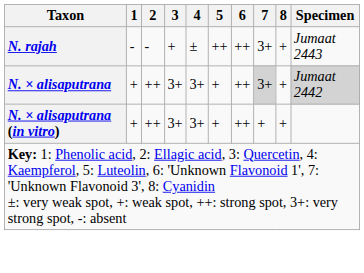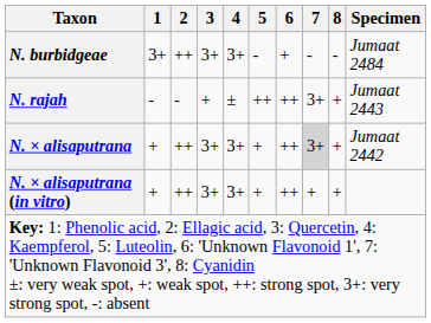 <table class="wikitable" style="float: left; margin: 0em 1em 1em 0em; width: 400px;">
 <tr>
 <th scope="col">Taxon</th>
 <th scope="col">1</th>
 <th scope="col">2</th>
 <th scope="col">3</th>
 <th scope="col">4</th>
 <th scope="col">5</th>
 <th scope="col">6</th>
 <th scope="col">7</th>
 <th scope="col">8</th>
 <th scope="col">Specimen</th>
+</tr>
+<tr>
+<th scope="row" style="text-align: left;"><em>N. burbidgeae</em></th>
+<td>3+</td>
+<td>++</td>
+<td>3+</td>
+<td>3+</td>
+<td>-</td>
+<td>+</td>
+<td>-</td>
+<td>-</td>
+<td style="text-align: left;"><em>Jumaat 2484</em></td>
 </tr>
 <tr>
 <th scope="row" style="text-align: left;"><em><a href='#'>N. rajah</a></em></th>
 <td>-</td>
 <td>-</td>
 <td>+</td>
 <td>±</td>
 <td>++</td>
 <td>++</td>
 <td>3+</td>
 <td>+</td>
 <td style="text-align: left;"><em>Jumaat 2443</em></td>
 </tr>
 <tr>
 <th scope="row" style="text-align: left;"><em><a href='#'>N. × alisaputrana</a></em></th>
 <td>+</td>
 <td>++</td>
 <td>3+</td>
 <td>3+</td>
 <td>+</td>
 <td>++</td>
 <td style="background: lightgrey;">3+</td>
 <td>+</td>
-<td style="background: lightgrey; text-align: left;"><em>Jumaat 2442</em></td>
+<td style="text-align: left;"><em>Jumaat 2442</em></td>
 </tr>
 <tr>
 <th scope="row" style="text-align: left;"><em><a href='#'>N. × alisaputrana</a></em> (<em><a href='#'>in vitro</a></em>)</th>
 <td>+</td>
 <td>++</td>
 <td>3+</td>
 <td>3+</td>
 <td>+</td>
 <td>++</td>
 <td>+</td>
 <td>+</td>
 <td></td>
 </tr>
 <tr>
 <td colspan="10" style="text-align: left; max-width: 30em;"><strong>Key:</strong> 1: <a href='#'>Phenolic acid</a>, 2: <a href='#'>Ellagic acid</a>, 3: <a href='#'>Quercetin</a>, 4: <a href='#'>Kaempferol</a>, 5: <a href='#'>Luteolin</a>, 6: 'Unknown <a href='#'>Flavonoid</a> 1', 7: 'Unknown Flavonoid 3', 8: <a href='#'>Cyanidin</a><br>±: very weak spot, +: weak spot, ++: strong spot, 3+: very strong spot, -: absent</td>
 </tr>
 </table>
